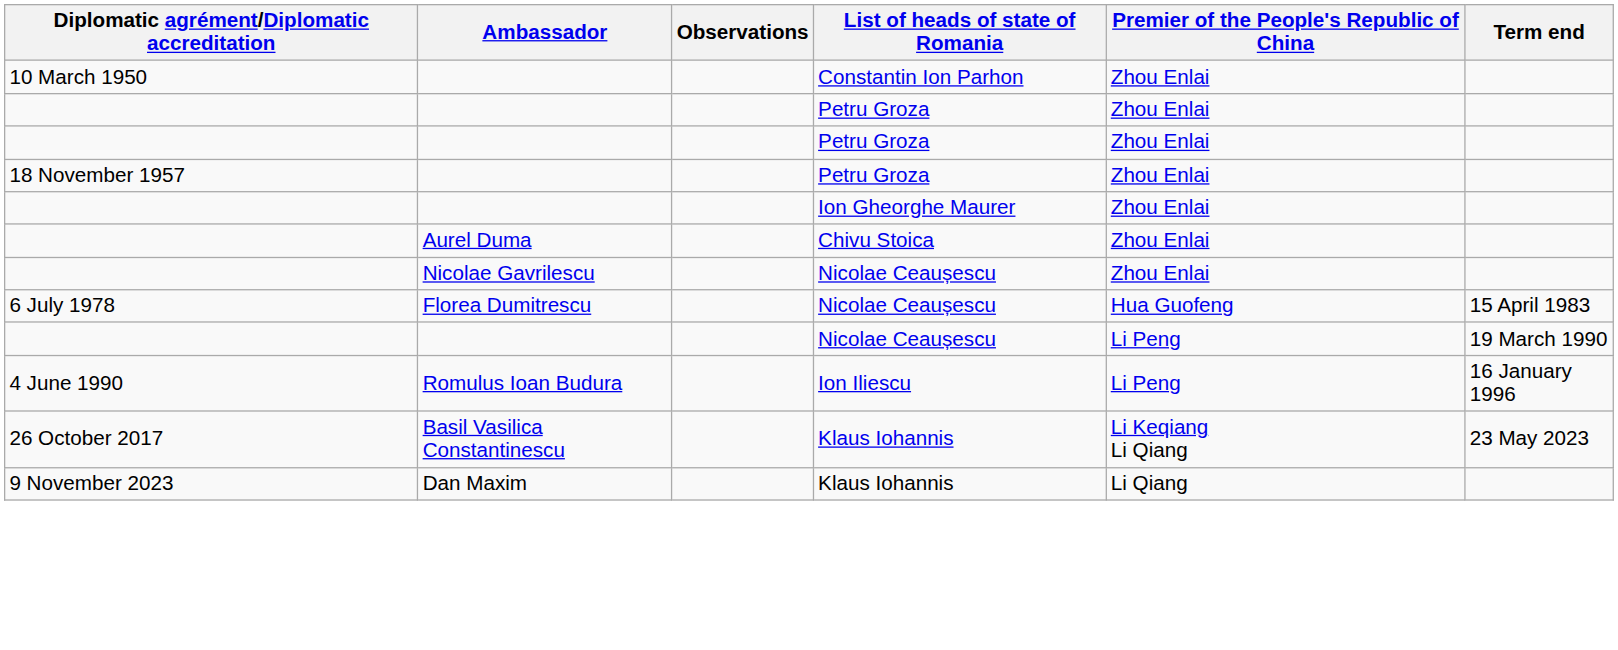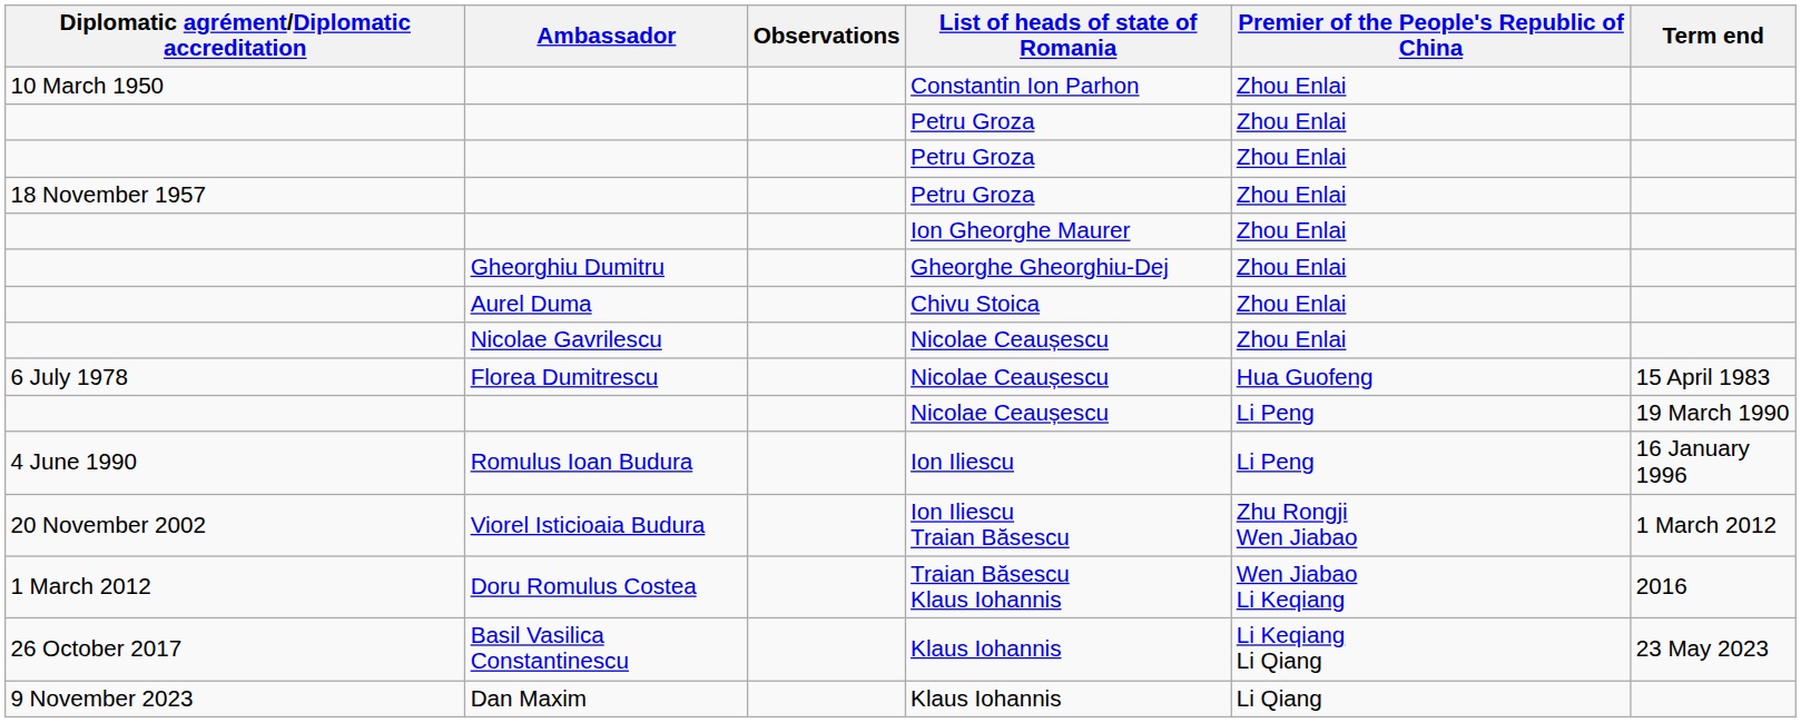 <table class="wikitable sortable">
 <tr>
 <th>Diplomatic <a href='#'>agrément</a>/<a href='#'>Diplomatic accreditation</a></th>
 <th><a href='#'>Ambassador</a></th>
 <th>Observations</th>
 <th><a href='#'>List of heads of state of Romania</a></th>
 <th><a href='#'>Premier of the People's Republic of China</a></th>
 <th>Term end</th>
 </tr>
 <tr>
 <td>10 March 1950</td>
 <td></td>
 <td></td>
 <td><a href='#'>Constantin Ion Parhon</a></td>
 <td><a href='#'>Zhou Enlai</a></td>
 <td></td>
 </tr>
 <tr>
 <td></td>
 <td></td>
 <td></td>
 <td><a href='#'>Petru Groza</a></td>
 <td><a href='#'>Zhou Enlai</a></td>
 <td></td>
 </tr>
 <tr>
 <td></td>
 <td></td>
 <td></td>
 <td><a href='#'>Petru Groza</a></td>
 <td><a href='#'>Zhou Enlai</a></td>
 <td></td>
 </tr>
 <tr>
 <td>18 November 1957</td>
 <td></td>
 <td></td>
 <td><a href='#'>Petru Groza</a></td>
 <td><a href='#'>Zhou Enlai</a></td>
 <td></td>
 </tr>
 <tr>
 <td></td>
 <td></td>
 <td></td>
 <td><a href='#'>Ion Gheorghe Maurer</a></td>
 <td><a href='#'>Zhou Enlai</a></td>
 <td></td>
 </tr>
 <tr>
 <td></td>
+<td><a href='#'>Gheorghiu Dumitru</a></td>
+<td></td>
+<td><a href='#'>Gheorghe Gheorghiu-Dej</a></td>
+<td><a href='#'>Zhou Enlai</a></td>
+<td></td>
+</tr>
+<tr>
+<td></td>
 <td><a href='#'>Aurel Duma</a></td>
 <td></td>
 <td><a href='#'>Chivu Stoica</a></td>
 <td><a href='#'>Zhou Enlai</a></td>
 <td></td>
 </tr>
 <tr>
 <td></td>
 <td><a href='#'>Nicolae Gavrilescu</a></td>
 <td></td>
 <td><a href='#'>Nicolae Ceaușescu</a></td>
 <td><a href='#'>Zhou Enlai</a></td>
 <td></td>
 </tr>
 <tr>
 <td>6 July 1978</td>
 <td><a href='#'>Florea Dumitrescu</a></td>
 <td></td>
 <td><a href='#'>Nicolae Ceaușescu</a></td>
 <td><a href='#'>Hua Guofeng</a></td>
 <td>15 April 1983</td>
 </tr>
 <tr>
 <td></td>
 <td></td>
 <td></td>
 <td><a href='#'>Nicolae Ceaușescu</a></td>
 <td><a href='#'>Li Peng</a></td>
 <td>19 March 1990</td>
 </tr>
 <tr>
 <td>4 June 1990</td>
 <td><a href='#'>Romulus Ioan Budura</a></td>
 <td></td>
 <td><a href='#'>Ion Iliescu</a></td>
 <td><a href='#'>Li Peng</a></td>
 <td>16 January 1996</td>
 </tr>
 <tr>
+<td>20 November 2002</td>
+<td><a href='#'>Viorel Isticioaia Budura</a></td>
+<td></td>
+<td><a href='#'>Ion Iliescu</a><br><a href='#'>Traian Băsescu</a></td>
+<td><a href='#'>Zhu Rongji</a><br><a href='#'>Wen Jiabao</a></td>
+<td>1 March 2012</td>
+</tr>
+<tr>
+<td>1 March 2012</td>
+<td><a href='#'>Doru Romulus Costea</a></td>
+<td></td>
+<td><a href='#'>Traian Băsescu</a><br><a href='#'>Klaus Iohannis</a></td>
+<td><a href='#'>Wen Jiabao</a><br><a href='#'>Li Keqiang</a></td>
+<td>2016</td>
+</tr>
+<tr>
 <td>26 October 2017</td>
 <td><a href='#'>Basil Vasilica Constantinescu</a></td>
 <td></td>
 <td><a href='#'>Klaus Iohannis</a></td>
 <td><a href='#'>Li Keqiang</a><br>Li Qiang</td>
 <td>23 May 2023</td>
 </tr>
 <tr>
 <td>9 November 2023</td>
 <td>Dan Maxim</td>
 <td></td>
 <td>Klaus Iohannis</td>
 <td>Li Qiang</td>
 <td></td>
 </tr>
 </table>
